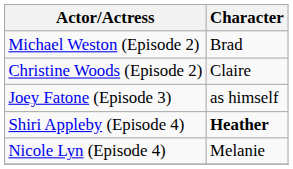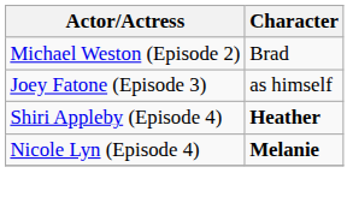 <table class="wikitable">
 <tr>
 <th>Actor/Actress</th>
 <th>Character</th>
 </tr>
 <tr>
 <td><a href='#'>Michael Weston</a> (Episode 2)</td>
 <td>Brad</td>
-</tr>
-<tr>
-<td><a href='#'>Christine Woods</a> (Episode 2)</td>
-<td>Claire</td>
 </tr>
 <tr>
 <td><a href='#'>Joey Fatone</a> (Episode 3)</td>
 <td>as himself</td>
 </tr>
 <tr>
 <td><a href='#'>Shiri Appleby</a> (Episode 4)</td>
 <td><strong>Heather</strong></td>
 </tr>
 <tr>
 <td><a href='#'>Nicole Lyn</a> (Episode 4)</td>
-<td>Melanie</td>
+<td><strong>Melanie</strong></td>
 </tr>
 <tr>
 </tr>
 </table>
